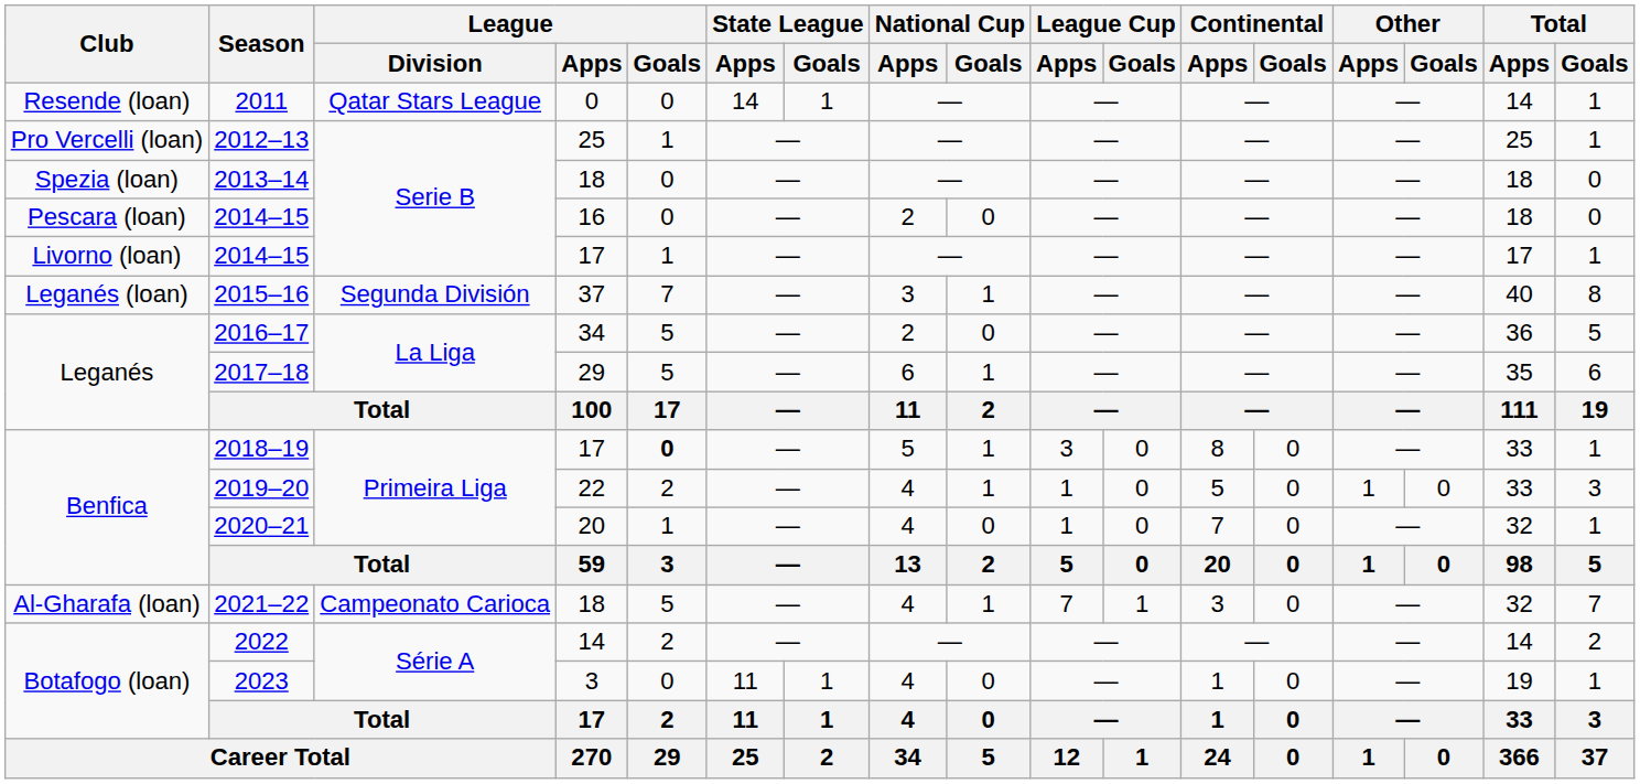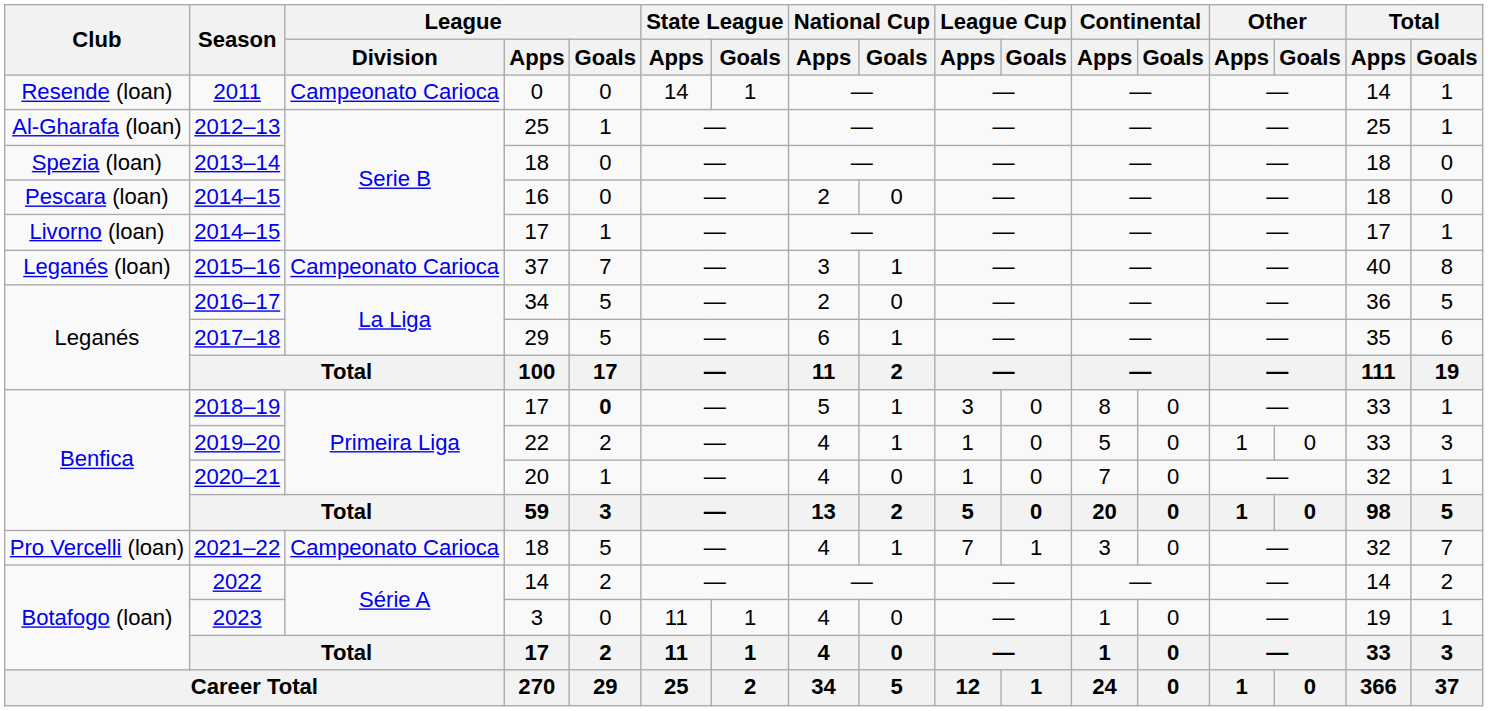 <table class="wikitable" style="text-align: center">
 <tr>
 <th rowspan="2">Club</th>
 <th rowspan="2">Season</th>
 <th colspan="3">League</th>
 <th colspan="2">State League</th>
 <th colspan="2">National Cup</th>
 <th colspan="2">League Cup</th>
 <th colspan="2">Continental</th>
 <th colspan="2">Other</th>
 <th colspan="2">Total</th>
 </tr>
 <tr>
 <th>Division</th>
 <th>Apps</th>
 <th>Goals</th>
 <th>Apps</th>
 <th>Goals</th>
 <th>Apps</th>
 <th>Goals</th>
 <th>Apps</th>
 <th>Goals</th>
 <th>Apps</th>
 <th>Goals</th>
 <th>Apps</th>
 <th>Goals</th>
 <th>Apps</th>
 <th>Goals</th>
 </tr>
 <tr>
 <td><a href='#'>Resende</a> (loan)</td>
 <td><a href='#'>2011</a></td>
-<td><a href='#'>Qatar Stars League</a></td>
+<td><a href='#'>Campeonato Carioca</a></td>
 <td>0</td>
 <td>0</td>
 <td>14</td>
 <td>1</td>
 <td colspan="2">—</td>
 <td colspan="2">—</td>
 <td colspan="2">—</td>
 <td colspan="2">—</td>
 <td>14</td>
 <td>1</td>
 </tr>
 <tr>
-<td><a href='#'>Pro Vercelli</a> (loan)</td>
+<td><a href='#'>Al-Gharafa</a> (loan)</td>
 <td><a href='#'>2012–13</a></td>
 <td rowspan="4"><a href='#'>Serie B</a></td>
 <td>25</td>
 <td>1</td>
 <td colspan="2">—</td>
 <td colspan="2">—</td>
 <td colspan="2">—</td>
 <td colspan="2">—</td>
 <td colspan="2">—</td>
 <td>25</td>
 <td>1</td>
 </tr>
 <tr>
 <td><a href='#'>Spezia</a> (loan)</td>
 <td><a href='#'>2013–14</a></td>
 <td>18</td>
 <td>0</td>
 <td colspan="2">—</td>
 <td colspan="2">—</td>
 <td colspan="2">—</td>
 <td colspan="2">—</td>
 <td colspan="2">—</td>
 <td>18</td>
 <td>0</td>
 </tr>
 <tr>
 <td><a href='#'>Pescara</a> (loan)</td>
 <td><a href='#'>2014–15</a></td>
 <td>16</td>
 <td>0</td>
 <td colspan="2">—</td>
 <td>2</td>
 <td>0</td>
 <td colspan="2">—</td>
 <td colspan="2">—</td>
 <td colspan="2">—</td>
 <td>18</td>
 <td>0</td>
 </tr>
 <tr>
 <td><a href='#'>Livorno</a> (loan)</td>
 <td><a href='#'>2014–15</a></td>
 <td>17</td>
 <td>1</td>
 <td colspan="2">—</td>
 <td colspan="2">—</td>
 <td colspan="2">—</td>
 <td colspan="2">—</td>
 <td colspan="2">—</td>
 <td>17</td>
 <td>1</td>
 </tr>
 <tr>
 <td><a href='#'>Leganés</a> (loan)</td>
 <td><a href='#'>2015–16</a></td>
-<td><a href='#'>Segunda División</a></td>
+<td><a href='#'>Campeonato Carioca</a></td>
 <td>37</td>
 <td>7</td>
 <td colspan="2">—</td>
 <td>3</td>
 <td>1</td>
 <td colspan="2">—</td>
 <td colspan="2">—</td>
 <td colspan="2">—</td>
 <td>40</td>
 <td>8</td>
 </tr>
 <tr>
 <td rowspan="3">Leganés</td>
 <td><a href='#'>2016–17</a></td>
 <td rowspan="2"><a href='#'>La Liga</a></td>
 <td>34</td>
 <td>5</td>
 <td colspan="2">—</td>
 <td>2</td>
 <td>0</td>
 <td colspan="2">—</td>
 <td colspan="2">—</td>
 <td colspan="2">—</td>
 <td>36</td>
 <td>5</td>
 </tr>
 <tr>
 <td><a href='#'>2017–18</a></td>
 <td>29</td>
 <td>5</td>
 <td colspan="2">—</td>
 <td>6</td>
 <td>1</td>
 <td colspan="2">—</td>
 <td colspan="2">—</td>
 <td colspan="2">—</td>
 <td>35</td>
 <td>6</td>
 </tr>
 <tr>
 <th colspan="2">Total</th>
 <th>100</th>
 <th>17</th>
 <th colspan="2">—</th>
 <th>11</th>
 <th>2</th>
 <th colspan="2">—</th>
 <th colspan="2">—</th>
 <th colspan="2">—</th>
 <th>111</th>
 <th>19</th>
 </tr>
 <tr>
 <td rowspan="4"><a href='#'>Benfica</a></td>
 <td><a href='#'>2018–19</a></td>
 <td rowspan="3"><a href='#'>Primeira Liga</a></td>
 <td>17</td>
 <td><strong>0</strong></td>
 <td colspan="2">—</td>
 <td>5</td>
 <td>1</td>
 <td>3</td>
 <td>0</td>
 <td>8</td>
 <td>0</td>
 <td colspan="2">—</td>
 <td>33</td>
 <td>1</td>
 </tr>
 <tr>
 <td><a href='#'>2019–20</a></td>
 <td>22</td>
 <td>2</td>
 <td colspan="2">—</td>
 <td>4</td>
 <td>1</td>
 <td>1</td>
 <td>0</td>
 <td>5</td>
 <td>0</td>
 <td>1</td>
 <td>0</td>
 <td>33</td>
 <td>3</td>
 </tr>
 <tr>
 <td><a href='#'>2020–21</a></td>
 <td>20</td>
 <td>1</td>
 <td colspan="2">—</td>
 <td>4</td>
 <td>0</td>
 <td>1</td>
 <td>0</td>
 <td>7</td>
 <td>0</td>
 <td colspan="2">—</td>
 <td>32</td>
 <td>1</td>
 </tr>
 <tr>
 <th colspan="2">Total</th>
 <th>59</th>
 <th>3</th>
 <th colspan="2">—</th>
 <th>13</th>
 <th>2</th>
 <th>5</th>
 <th>0</th>
 <th>20</th>
 <th>0</th>
 <th>1</th>
 <th>0</th>
 <th>98</th>
 <th>5</th>
 </tr>
 <tr>
-<td><a href='#'>Al-Gharafa</a> (loan)</td>
+<td><a href='#'>Pro Vercelli</a> (loan)</td>
 <td><a href='#'>2021–22</a></td>
 <td><a href='#'>Campeonato Carioca</a></td>
 <td>18</td>
 <td>5</td>
 <td colspan="2">—</td>
 <td>4</td>
 <td>1</td>
 <td>7</td>
 <td>1</td>
 <td>3</td>
 <td>0</td>
 <td colspan="2">—</td>
 <td>32</td>
 <td>7</td>
 </tr>
 <tr>
 <td rowspan="3"><a href='#'>Botafogo</a> (loan)</td>
 <td><a href='#'>2022</a></td>
 <td rowspan="2"><a href='#'>Série A</a></td>
 <td>14</td>
 <td>2</td>
 <td colspan="2">—</td>
 <td colspan="2">—</td>
 <td colspan="2">—</td>
 <td colspan="2">—</td>
 <td colspan="2">—</td>
 <td>14</td>
 <td>2</td>
 </tr>
 <tr>
 <td><a href='#'>2023</a></td>
 <td>3</td>
 <td>0</td>
 <td>11</td>
 <td>1</td>
 <td>4</td>
 <td>0</td>
 <td colspan="2">—</td>
 <td>1</td>
 <td>0</td>
 <td colspan="2">—</td>
 <td>19</td>
 <td>1</td>
 </tr>
 <tr>
 <th colspan="2">Total</th>
 <th>17</th>
 <th>2</th>
 <th>11</th>
 <th>1</th>
 <th>4</th>
 <th>0</th>
 <th colspan="2">—</th>
 <th>1</th>
 <th>0</th>
 <th colspan="2">—</th>
 <th>33</th>
 <th>3</th>
 </tr>
 <tr>
 <th colspan="3">Career Total</th>
 <th>270</th>
 <th>29</th>
 <th>25</th>
 <th>2</th>
 <th>34</th>
 <th>5</th>
 <th>12</th>
 <th>1</th>
 <th>24</th>
 <th>0</th>
 <th>1</th>
 <th>0</th>
 <th>366</th>
 <th>37</th>
 </tr>
 </table>
